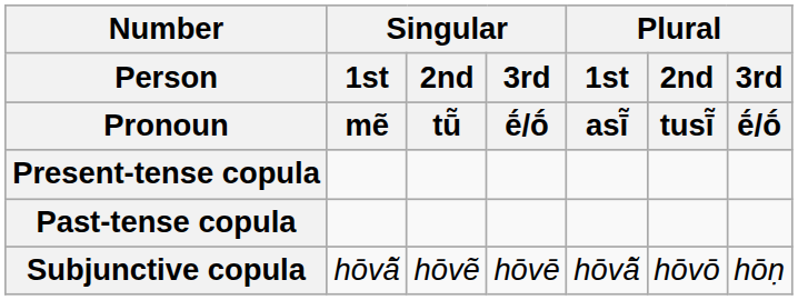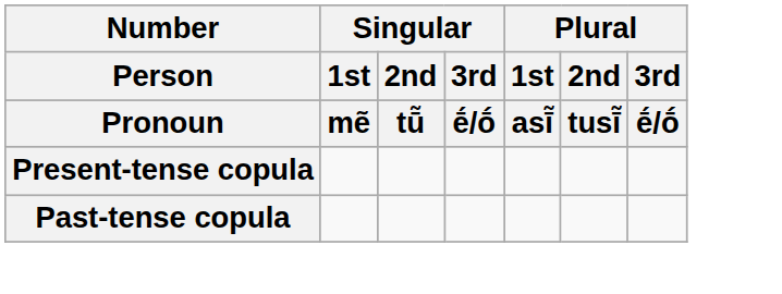 <table class="wikitable" style="text-align:center">
 <tr>
 <th>Number</th>
 <th colspan="3">Singular</th>
 <th colspan="3">Plural</th>
 </tr>
 <tr>
 <th>Person</th>
 <th>1st</th>
 <th>2nd</th>
 <th>3rd</th>
 <th>1st</th>
 <th>2nd</th>
 <th>3rd</th>
 </tr>
 <tr>
 <th>Pronoun</th>
 <th>mẽ</th>
 <th>tū̃</th>
 <th>ḗ/ṓ</th>
 <th>asī̃</th>
 <th>tusī̃</th>
 <th>ḗ/ṓ</th>
 </tr>
 <tr>
 <th rowspan="1">Present-tense copula</th>
 <td></td>
 <td></td>
 <td></td>
 <td></td>
 <td></td>
 <td></td>
 </tr>
 <tr>
 <th>Past-tense copula</th>
 <td></td>
 <td></td>
 <td></td>
 <td></td>
 <td></td>
 <td></td>
 </tr>
-<tr>
-<th>Subjunctive copula</th>
-<td><em>hōvā̃</em></td>
-<td><em>hōvẽ</em></td>
-<td><em>hōvē</em></td>
-<td><em>hōvā̃</em></td>
-<td><em>hōvō</em></td>
-<td><em>hōṇ</em></td>
-</tr>
 </table>
